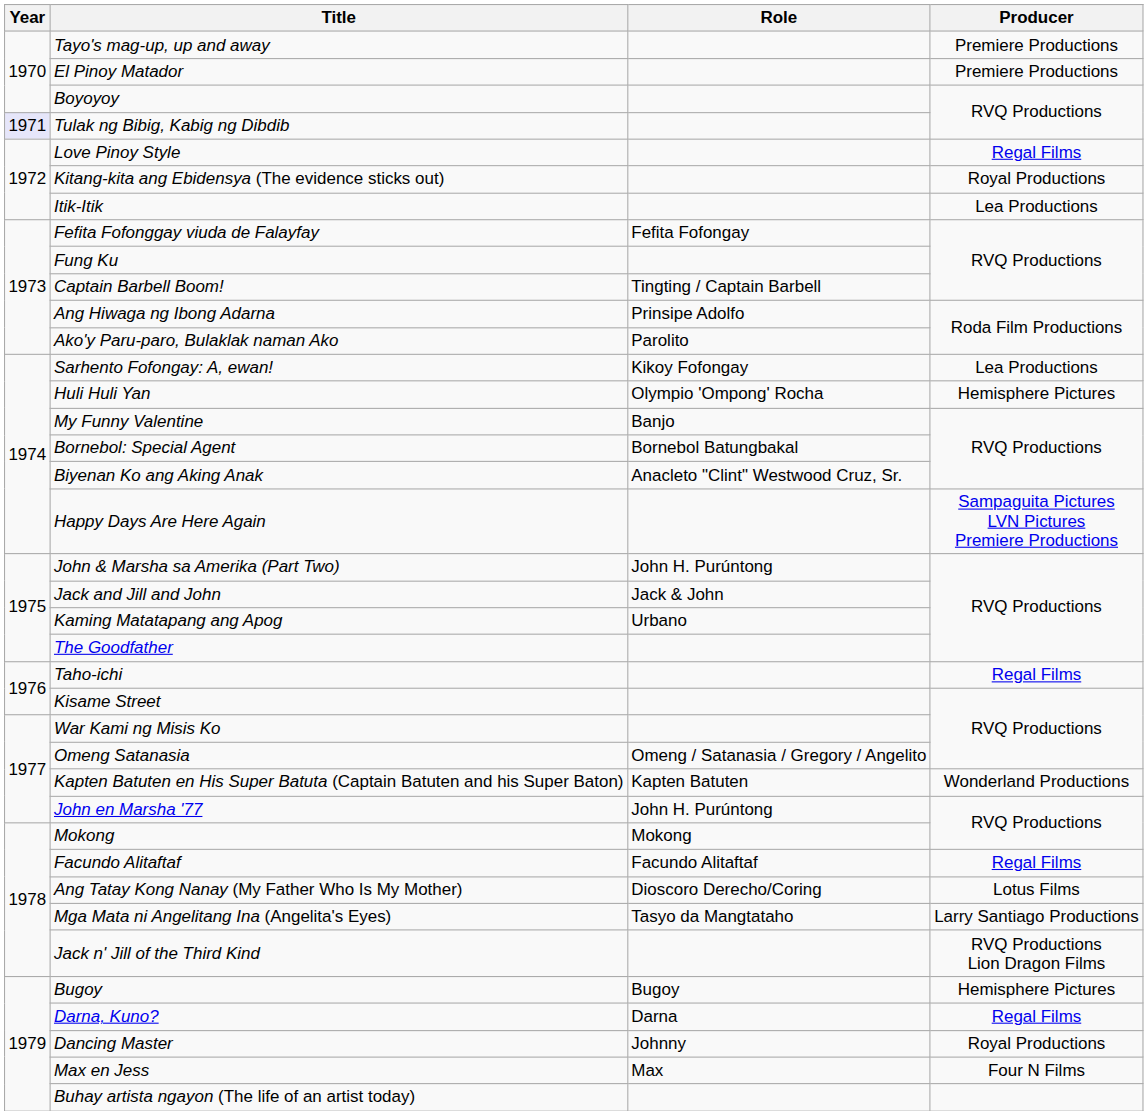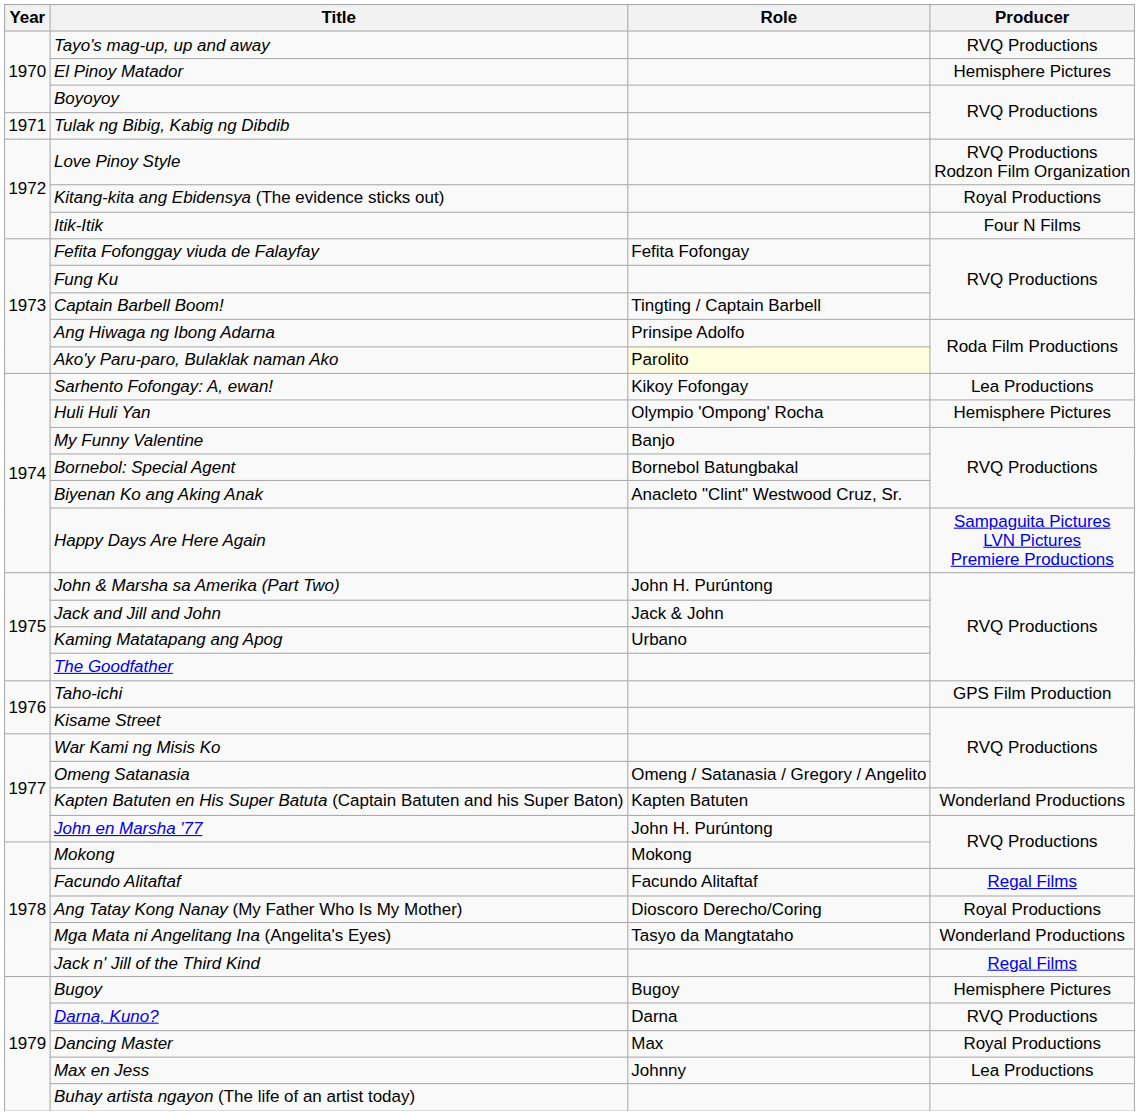 <table class="wikitable">
 <tr>
 <th>Year</th>
 <th>Title</th>
 <th>Role</th>
 <th>Producer</th>
 </tr>
 <tr>
 <td rowspan="3">1970</td>
 <td><em>Tayo's mag-up, up and away</em></td>
 <td></td>
-<td style="text-align:center;">Premiere Productions</td>
+<td style="text-align:center;">RVQ Productions</td>
 </tr>
 <tr>
 <td><em>El Pinoy Matador</em></td>
 <td></td>
-<td style="text-align:center;">Premiere Productions</td>
+<td style="text-align:center;">Hemisphere Pictures</td>
 </tr>
 <tr>
 <td><em>Boyoyoy</em></td>
 <td></td>
 <td rowspan="2" style="text-align:center;">RVQ Productions</td>
 </tr>
 <tr>
-<td style="background: lavender;">1971</td>
+<td>1971</td>
 <td><em>Tulak ng Bibig, Kabig ng Dibdib</em></td>
 <td></td>
 </tr>
 <tr>
 <td rowspan="3">1972</td>
 <td><em>Love Pinoy Style</em></td>
 <td></td>
-<td style="text-align:center;"><a href='#'>Regal Films</a></td>
+<td style="text-align:center;">RVQ Productions<br>Rodzon Film Organization</td>
 </tr>
 <tr>
 <td><em>Kitang-kita ang Ebidensya</em> (The evidence sticks out)</td>
 <td></td>
 <td style="text-align:center;">Royal Productions</td>
 </tr>
 <tr>
 <td><em>Itik-Itik</em></td>
 <td></td>
-<td style="text-align:center;">Lea Productions</td>
+<td style="text-align:center;">Four N Films</td>
 </tr>
 <tr>
 <td rowspan="5">1973</td>
 <td><em>Fefita Fofonggay viuda de Falayfay</em></td>
 <td>Fefita Fofongay</td>
 <td rowspan="3" style="text-align:center;">RVQ Productions</td>
 </tr>
 <tr>
 <td><em>Fung Ku</em></td>
 <td></td>
 </tr>
 <tr>
 <td><em>Captain Barbell Boom!</em></td>
 <td>Tingting / Captain Barbell</td>
 </tr>
 <tr>
 <td><em>Ang Hiwaga ng Ibong Adarna</em></td>
 <td>Prinsipe Adolfo</td>
 <td rowspan="2" style="text-align:center;">Roda Film Productions</td>
 </tr>
 <tr>
 <td><em>Ako'y Paru-paro, Bulaklak naman Ako</em></td>
-<td>Parolito</td>
+<td style="background: lightyellow;">Parolito</td>
 </tr>
 <tr>
 <td rowspan="6">1974</td>
 <td><em>Sarhento Fofongay: A, ewan!</em></td>
 <td>Kikoy Fofongay</td>
 <td style="text-align:center;">Lea Productions</td>
 </tr>
 <tr>
 <td><em>Huli Huli Yan</em></td>
 <td>Olympio 'Ompong' Rocha</td>
 <td style="text-align:center;">Hemisphere Pictures</td>
 </tr>
 <tr>
 <td><em>My Funny Valentine</em></td>
 <td>Banjo</td>
 <td rowspan="3" style="text-align:center;">RVQ Productions</td>
 </tr>
 <tr>
 <td><em>Bornebol: Special Agent</em></td>
 <td>Bornebol Batungbakal</td>
 </tr>
 <tr>
 <td><em>Biyenan Ko ang Aking Anak</em></td>
 <td>Anacleto "Clint" Westwood Cruz, Sr.</td>
 </tr>
 <tr>
 <td><em>Happy Days Are Here Again</em></td>
 <td></td>
 <td style="text-align:center;"><a href='#'>Sampaguita Pictures</a><br><a href='#'>LVN Pictures</a><br><a href='#'>Premiere Productions</a></td>
 </tr>
 <tr>
 <td rowspan="4">1975</td>
 <td><em>John & Marsha sa Amerika (Part Two)</em></td>
 <td>John H. Purúntong</td>
 <td rowspan="4" style="text-align:center;">RVQ Productions</td>
 </tr>
 <tr>
 <td><em>Jack and Jill and John</em></td>
 <td>Jack & John</td>
 </tr>
 <tr>
 <td><em>Kaming Matatapang ang Apog</em></td>
 <td>Urbano</td>
 </tr>
 <tr>
 <td><em><a href='#'>The Goodfather</a></em></td>
 <td></td>
 </tr>
 <tr>
 <td rowspan="2">1976</td>
 <td><em>Taho-ichi</em></td>
 <td></td>
-<td style="text-align:center;"><a href='#'>Regal Films</a></td>
+<td style="text-align:center;">GPS Film Production</td>
 </tr>
 <tr>
 <td><em>Kisame Street</em></td>
 <td></td>
 <td rowspan="3" style="text-align:center;">RVQ Productions</td>
 </tr>
 <tr>
 <td rowspan="4">1977</td>
 <td><em>War Kami ng Misis Ko</em></td>
 <td></td>
 </tr>
 <tr>
 <td><em>Omeng Satanasia</em></td>
 <td>Omeng / Satanasia / Gregory / Angelito</td>
 </tr>
 <tr>
 <td><em>Kapten Batuten en His Super Batuta</em> (Captain Batuten and his Super Baton)</td>
 <td>Kapten Batuten</td>
 <td style="text-align:center;">Wonderland Productions</td>
 </tr>
 <tr>
 <td><em><a href='#'>John en Marsha '77</a></em></td>
 <td>John H. Purúntong</td>
 <td rowspan="2" style="text-align:center;">RVQ Productions</td>
 </tr>
 <tr>
 <td rowspan="5">1978</td>
 <td><em>Mokong</em></td>
 <td>Mokong</td>
 </tr>
 <tr>
 <td><em>Facundo Alitaftaf</em></td>
 <td>Facundo Alitaftaf</td>
 <td style="text-align:center;"><a href='#'>Regal Films</a></td>
 </tr>
 <tr>
 <td><em>Ang Tatay Kong Nanay</em> (My Father Who Is My Mother)</td>
 <td>Dioscoro Derecho/Coring</td>
-<td style="text-align:center;">Lotus Films</td>
+<td style="text-align:center;">Royal Productions</td>
 </tr>
 <tr>
 <td><em>Mga Mata ni Angelitang Ina</em> (Angelita's Eyes)</td>
 <td>Tasyo da Mangtataho</td>
-<td style="text-align:center;">Larry Santiago Productions</td>
+<td style="text-align:center;">Wonderland Productions</td>
 </tr>
 <tr>
 <td><em>Jack n' Jill of the Third Kind</em></td>
 <td></td>
-<td style="text-align:center;">RVQ Productions<br>Lion Dragon Films</td>
+<td style="text-align:center;"><a href='#'>Regal Films</a></td>
 </tr>
 <tr>
 <td rowspan="5">1979</td>
 <td><em>Bugoy</em></td>
 <td>Bugoy</td>
 <td style="text-align:center;">Hemisphere Pictures</td>
 </tr>
 <tr>
 <td><em><a href='#'>Darna, Kuno?</a></em></td>
 <td>Darna</td>
-<td style="text-align:center;"><a href='#'>Regal Films</a></td>
+<td style="text-align:center;">RVQ Productions</td>
 </tr>
 <tr>
 <td><em>Dancing Master</em></td>
-<td>Johnny</td>
+<td>Max</td>
 <td style="text-align:center;">Royal Productions</td>
 </tr>
 <tr>
 <td><em>Max en Jess</em></td>
-<td>Max</td>
-<td style="text-align:center;">Four N Films</td>
+<td>Johnny</td>
+<td style="text-align:center;">Lea Productions</td>
 </tr>
 <tr>
 <td><em>Buhay artista ngayon</em> (The life of an artist today)</td>
 <td></td>
 <td></td>
 </tr>
 </table>
